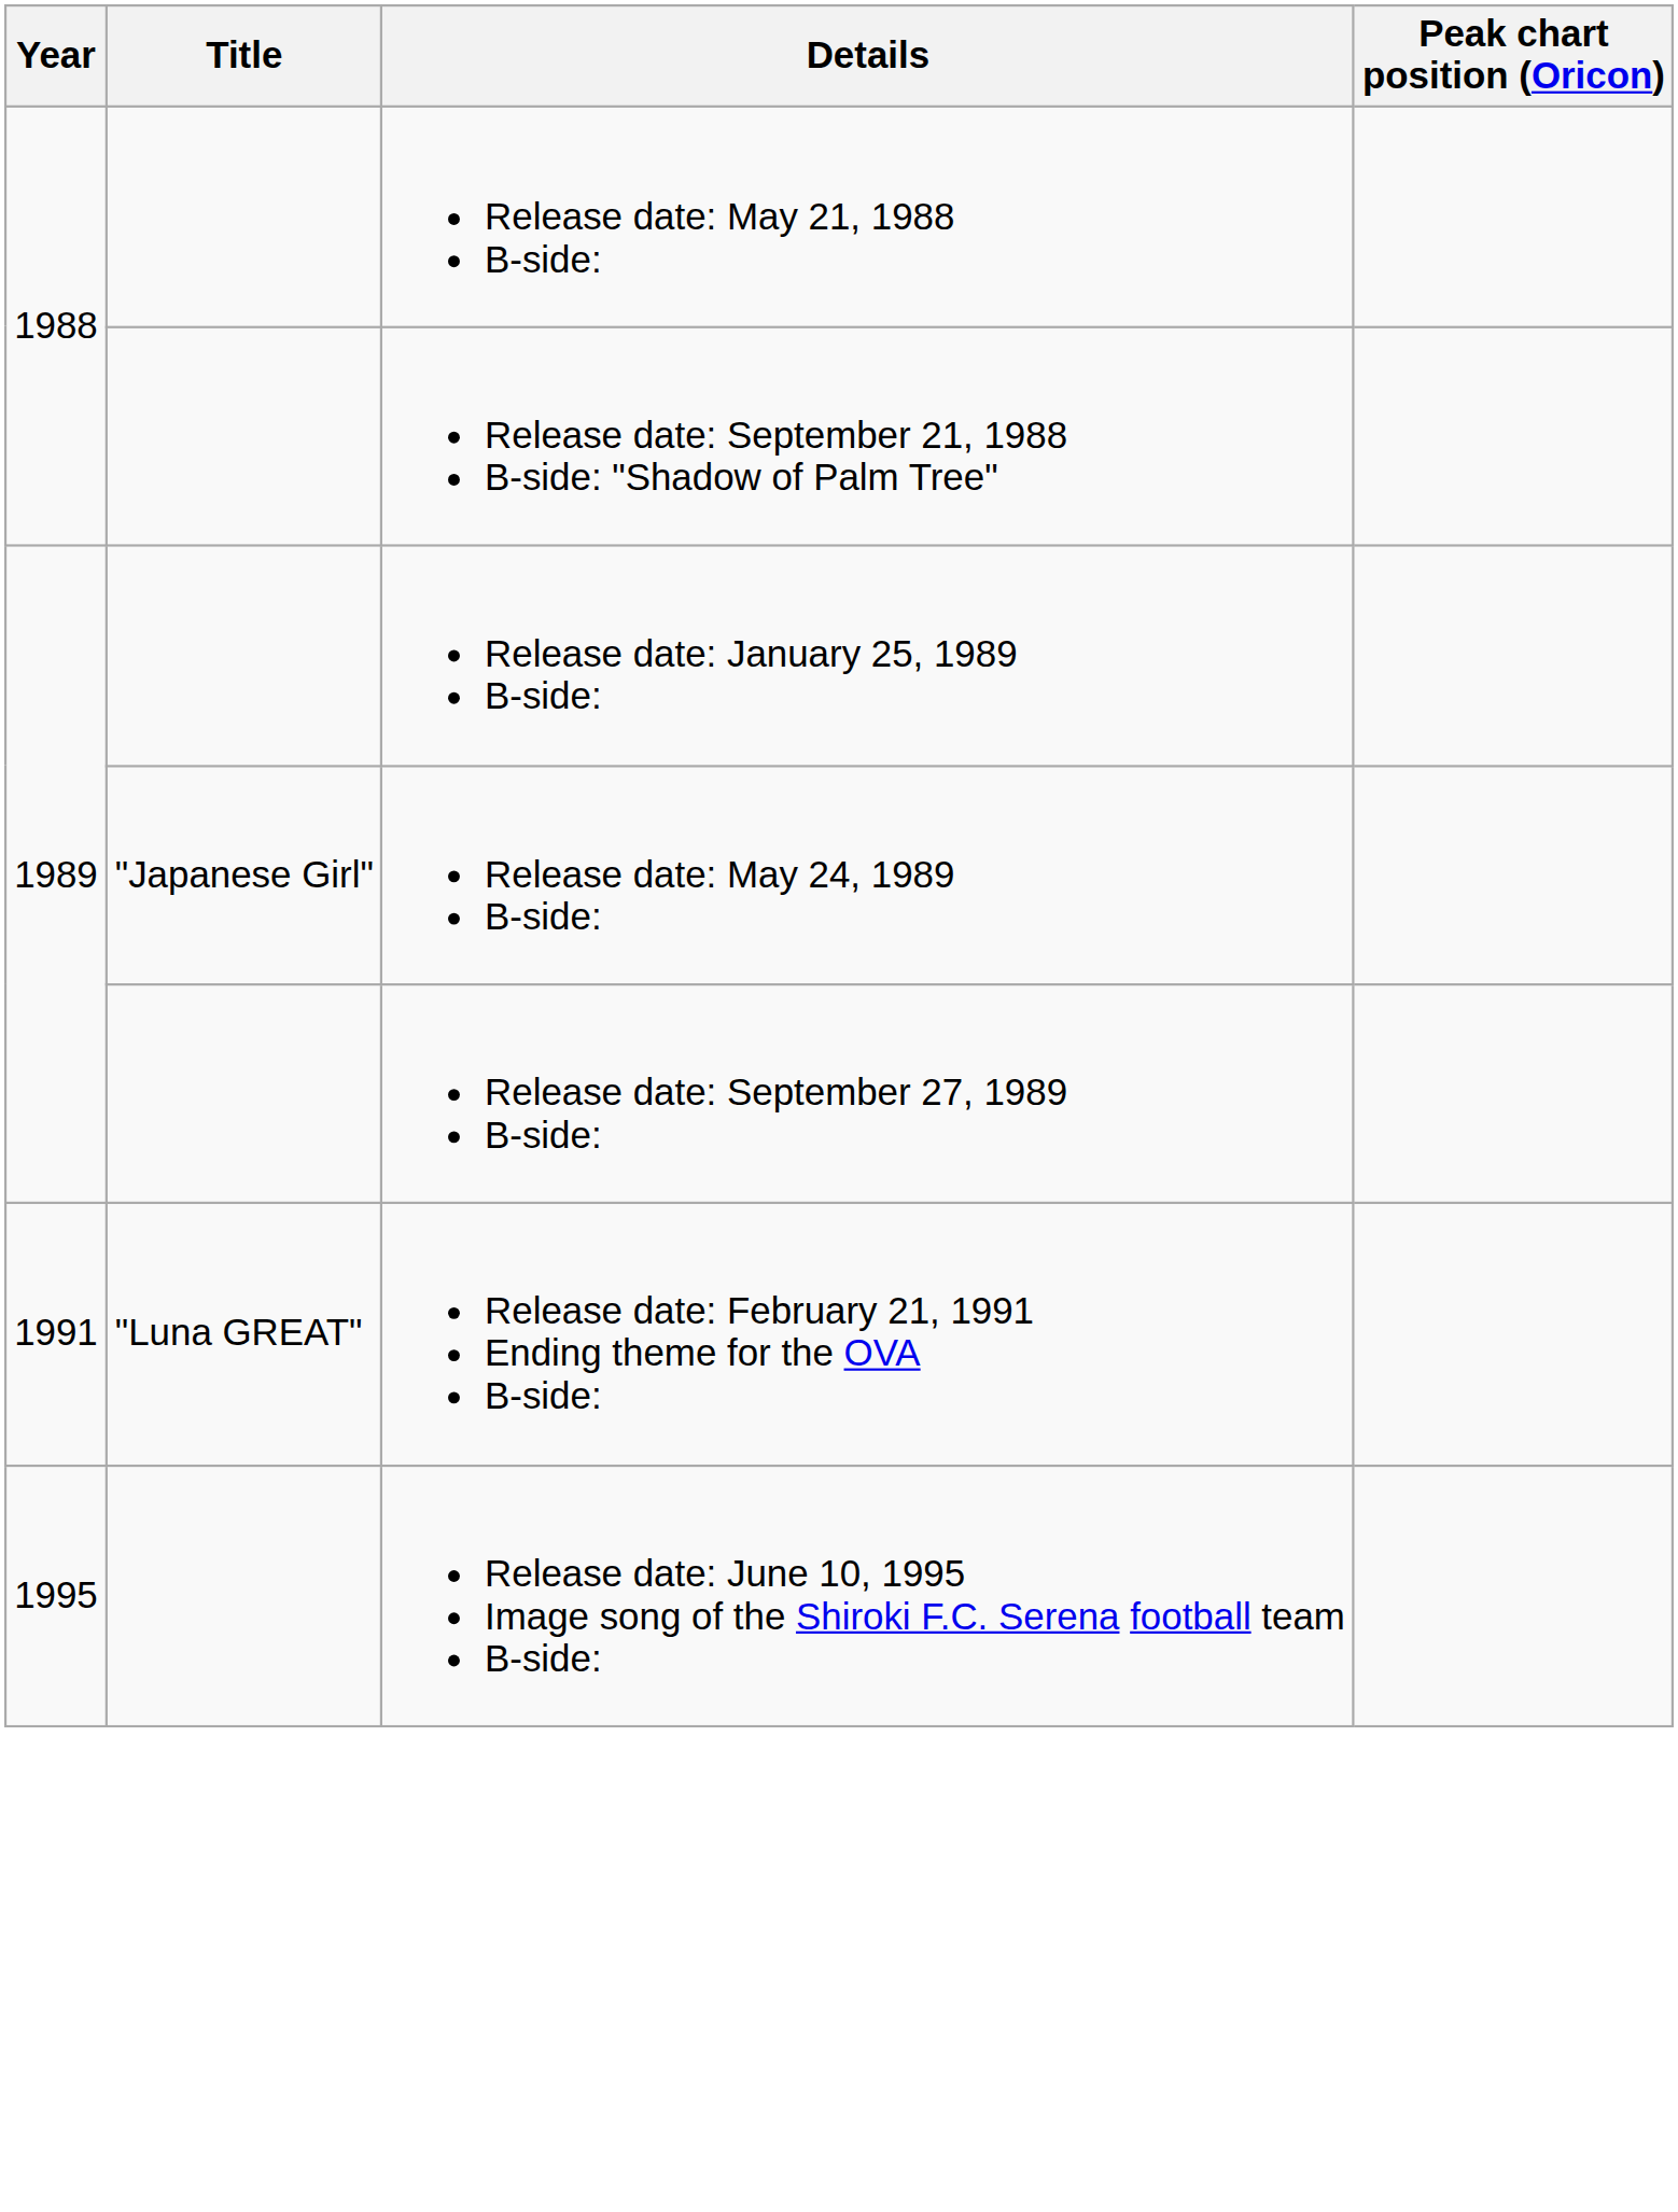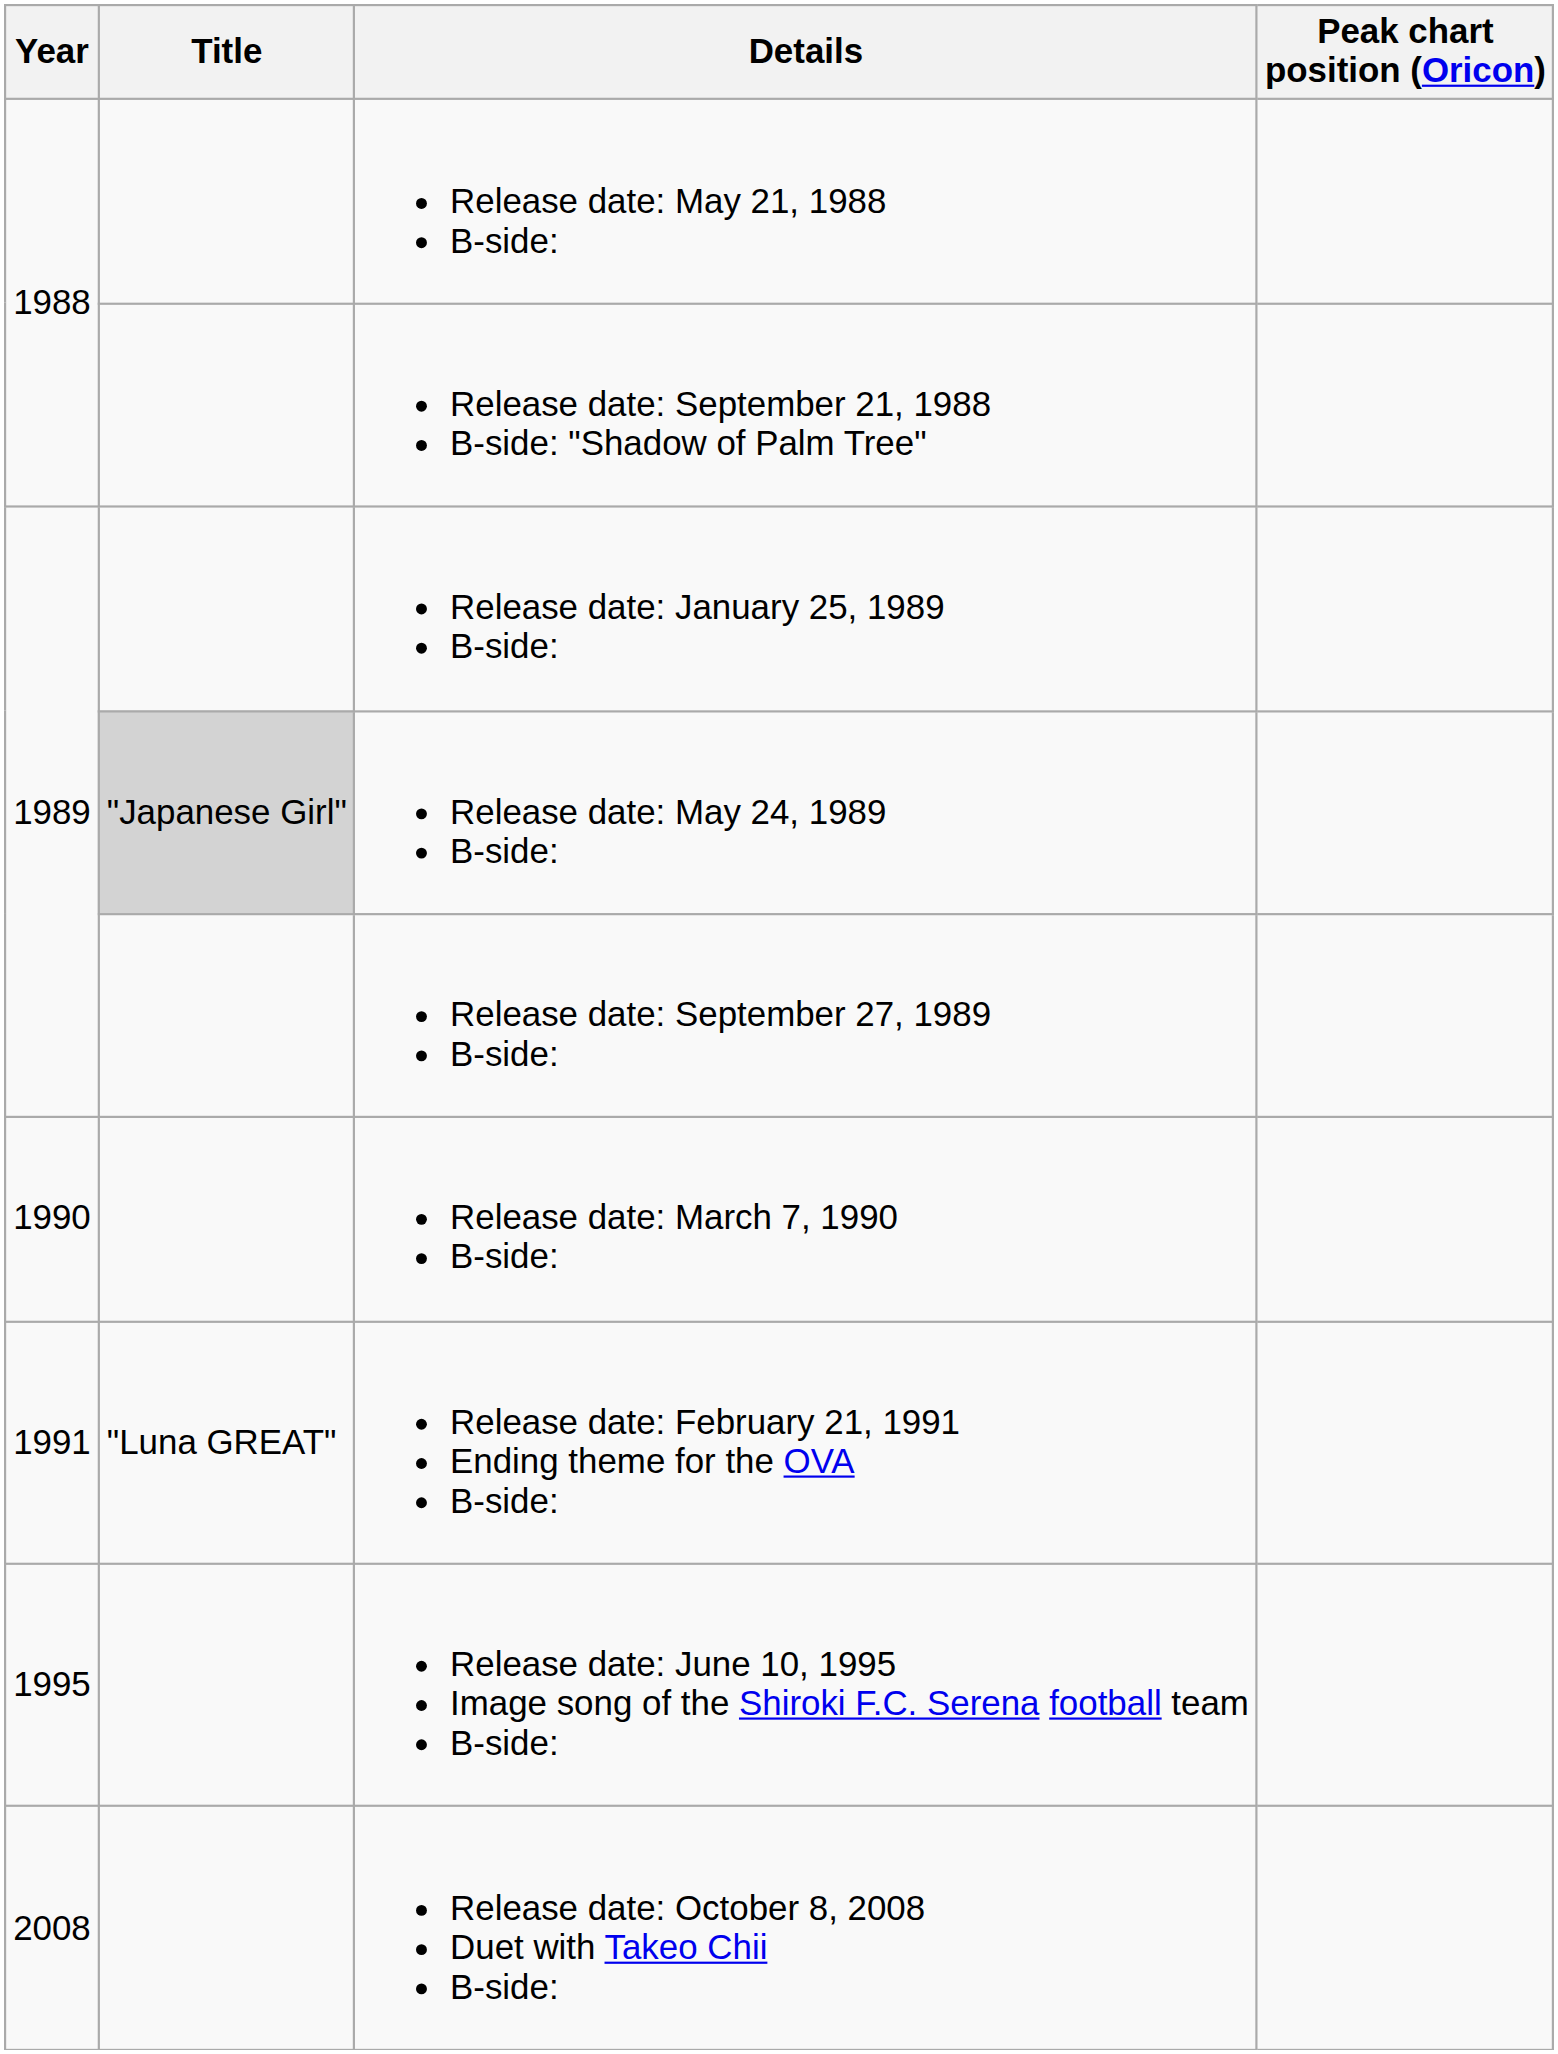 <table class="wikitable">
 <tr>
 <th>Year</th>
 <th>Title</th>
 <th>Details</th>
 <th>Peak chart<br>position (<a href='#'>Oricon</a>)</th>
 </tr>
 <tr>
 <td rowspan="2">1988</td>
 <td></td>
 <td><br><ul><li>Release date: May 21, 1988</li><li>B-side: </li></ul></td>
 <td></td>
 </tr>
 <tr>
 <td></td>
 <td><br><ul><li>Release date: September 21, 1988</li><li>B-side: "Shadow of Palm Tree"</li></ul></td>
 <td></td>
 </tr>
 <tr>
 <td rowspan="3">1989</td>
 <td></td>
 <td><br><ul><li>Release date: January 25, 1989</li><li>B-side: </li></ul></td>
 <td></td>
 </tr>
 <tr>
-<td>"Japanese Girl"</td>
+<td style="background: lightgrey;">"Japanese Girl"</td>
 <td><br><ul><li>Release date: May 24, 1989</li><li>B-side: </li></ul></td>
 <td></td>
 </tr>
 <tr>
 <td></td>
 <td><br><ul><li>Release date: September 27, 1989</li><li>B-side: </li></ul></td>
+<td></td>
+</tr>
+<tr>
+<td>1990</td>
+<td></td>
+<td><br><ul><li>Release date: March 7, 1990</li><li>B-side: </li></ul></td>
 <td></td>
 </tr>
 <tr>
 <td>1991</td>
 <td>"Luna GREAT"</td>
 <td><br><ul><li>Release date: February 21, 1991</li><li>Ending theme for the <a href='#'>OVA</a> </li><li>B-side: </li></ul></td>
 <td></td>
 </tr>
 <tr>
 <td>1995</td>
 <td></td>
 <td><br><ul><li>Release date: June 10, 1995</li><li>Image song of the <a href='#'>Shiroki F.C. Serena</a> <a href='#'>football</a> team</li><li>B-side: </li></ul></td>
 <td></td>
 </tr>
+<tr>
+<td>2008</td>
+<td></td>
+<td><br><ul><li>Release date: October 8, 2008</li><li>Duet with <a href='#'>Takeo Chii</a></li><li>B-side: </li></ul></td>
+<td></td>
+</tr>
 </table>
